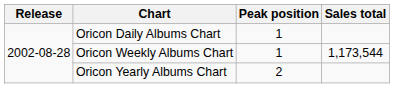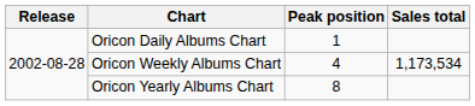 <table class="wikitable">
 <tr>
 <th>Release</th>
 <th>Chart</th>
 <th>Peak position</th>
 <th>Sales total</th>
 </tr>
 <tr>
 <td rowspan="3">2002-08-28</td>
 <td>Oricon Daily Albums Chart</td>
 <td align="center">1</td>
 <td></td>
 </tr>
 <tr>
 <td>Oricon Weekly Albums Chart</td>
-<td align="center">1</td>
-<td align="center">1,173,544</td>
+<td align="center">4</td>
+<td align="center">1,173,534</td>
 </tr>
 <tr>
 <td>Oricon Yearly Albums Chart</td>
-<td align="center">2</td>
+<td align="center">8</td>
 <td></td>
 </tr>
 </table>
